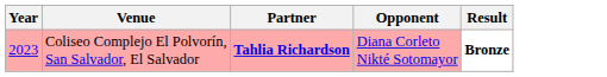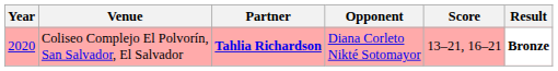 <table class="sortable wikitable" style="font-size: 90%;">
 <tr>
 <th>Year</th>
 <th>Venue</th>
 <th>Partner</th>
 <th>Opponent</th>
+<th>Score</th>
 <th>Result</th>
 </tr>
 <tr style="background:#FFAAAA">
-<td align="center"><a href='#'>2023</a></td>
+<td align="center"><a href='#'>2020</a></td>
 <td align="left">Coliseo Complejo El Polvorín,<br><a href='#'>San Salvador</a>, El Salvador</td>
 <td align="left"><strong> <a href='#'>Tahlia Richardson</a></strong></td>
 <td align="left"><a href='#'>Diana Corleto</a><br> <a href='#'>Nikté Sotomayor</a></td>
+<td align="left">13–21, 16–21</td>
 <td style="text-align:left; background:white"> <strong>Bronze</strong></td>
 </tr>
 </table>
